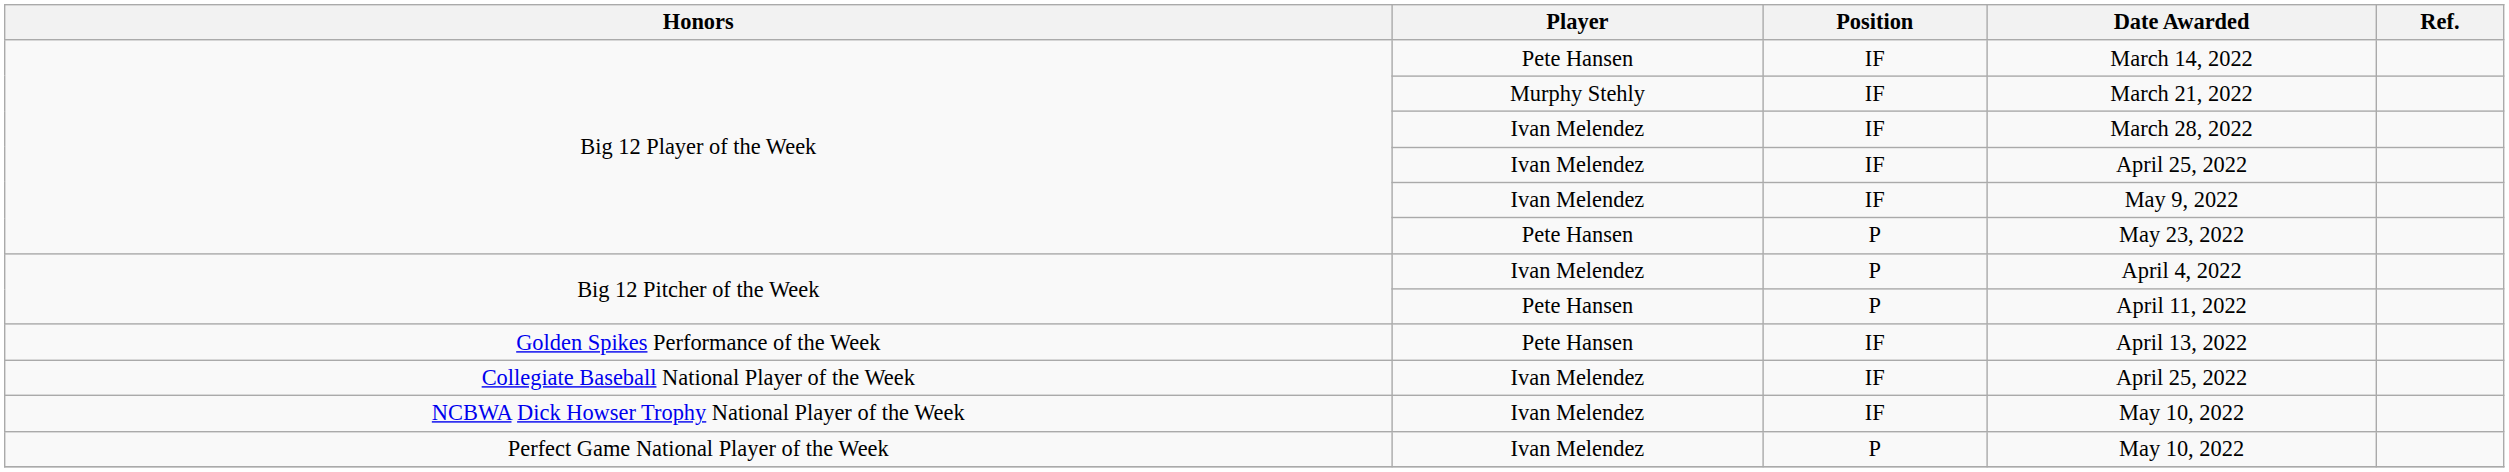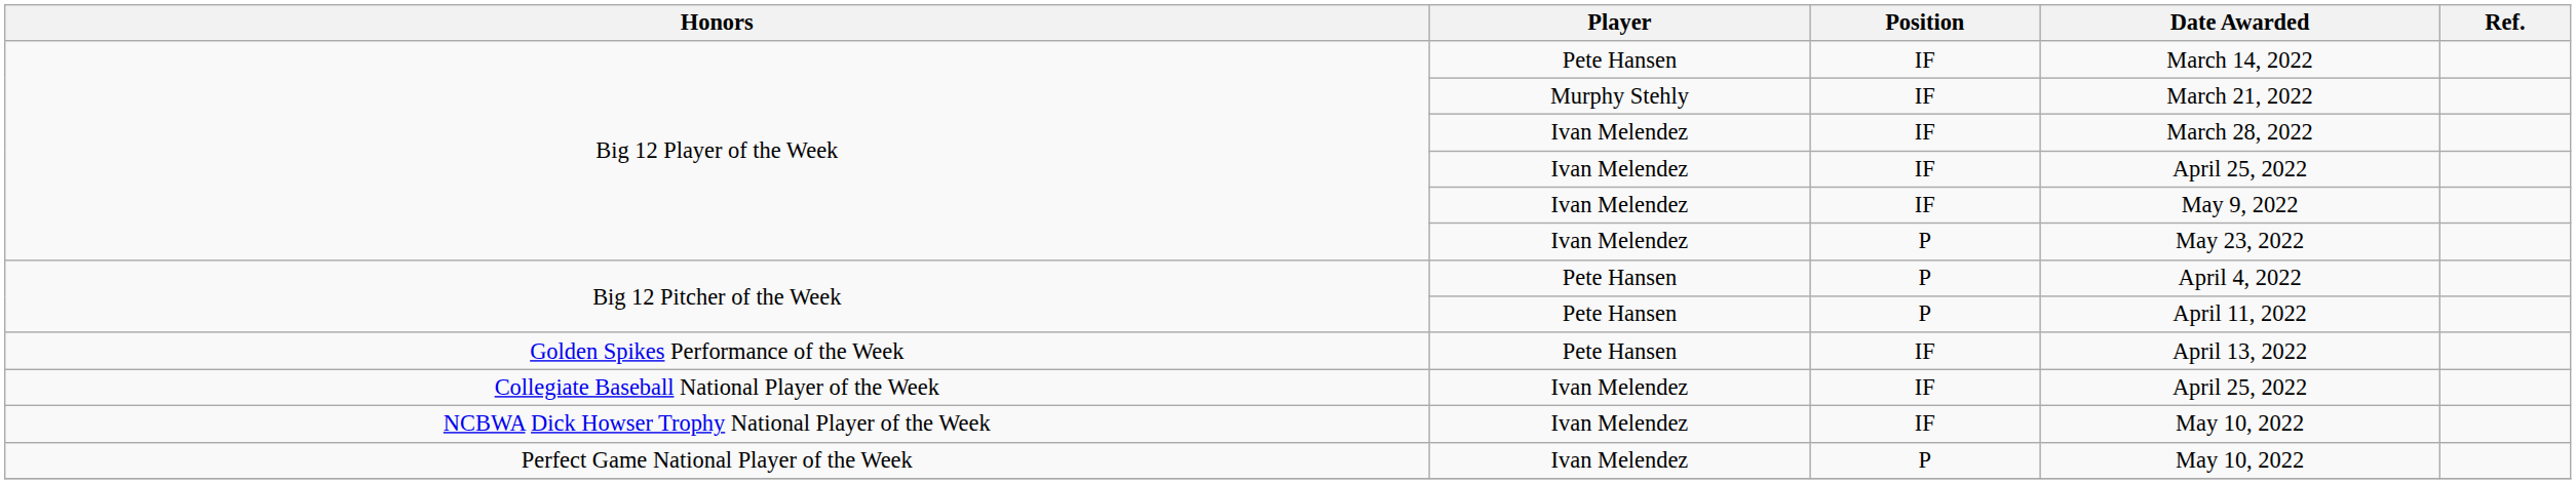 <table class="wikitable" style="width: 90%;text-align: center;">
 <tr>
 <th style=>Honors</th>
 <th style=>Player</th>
 <th style=>Position</th>
 <th style=>Date Awarded</th>
 <th style=>Ref.</th>
 </tr>
 <tr align="center">
 <td rowspan="6">Big 12 Player of the Week</td>
 <td>Pete Hansen</td>
 <td>IF</td>
 <td>March 14, 2022</td>
 <td></td>
 </tr>
 <tr>
 <td>Murphy Stehly</td>
 <td>IF</td>
 <td>March 21, 2022</td>
 <td></td>
 </tr>
 <tr>
 <td>Ivan Melendez</td>
 <td>IF</td>
 <td>March 28, 2022</td>
 <td></td>
 </tr>
 <tr>
 <td>Ivan Melendez</td>
 <td>IF</td>
 <td>April 25, 2022</td>
 <td></td>
 </tr>
 <tr>
 <td>Ivan Melendez</td>
 <td>IF</td>
 <td>May 9, 2022</td>
 <td></td>
 </tr>
 <tr>
-<td>Pete Hansen</td>
+<td>Ivan Melendez</td>
 <td>P</td>
 <td>May 23, 2022</td>
 <td></td>
 </tr>
 <tr align="center">
 <td rowspan="2">Big 12 Pitcher of the Week</td>
-<td>Ivan Melendez</td>
+<td>Pete Hansen</td>
 <td>P</td>
 <td>April 4, 2022</td>
 <td></td>
 </tr>
 <tr>
 <td>Pete Hansen</td>
 <td>P</td>
 <td>April 11, 2022</td>
 <td></td>
 </tr>
 <tr align="center">
 <td><a href='#'>Golden Spikes</a> Performance of the Week</td>
 <td>Pete Hansen</td>
 <td>IF</td>
 <td>April 13, 2022</td>
 <td></td>
 </tr>
 <tr align="center">
 <td rowspan="1"><a href='#'>Collegiate Baseball</a> National Player of the Week</td>
 <td>Ivan Melendez</td>
 <td>IF</td>
 <td>April 25, 2022</td>
 <td></td>
 </tr>
 <tr align="center">
 <td><a href='#'>NCBWA</a> <a href='#'>Dick Howser Trophy</a> National Player of the Week</td>
 <td>Ivan Melendez</td>
 <td>IF</td>
 <td>May 10, 2022</td>
 <td></td>
 </tr>
 <tr align="center">
 <td>Perfect Game National Player of the Week</td>
 <td>Ivan Melendez</td>
 <td>P</td>
 <td>May 10, 2022</td>
 <td></td>
 </tr>
 <tr>
 </tr>
 </table>
